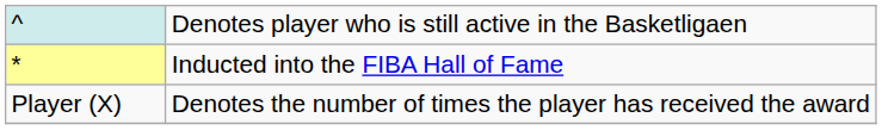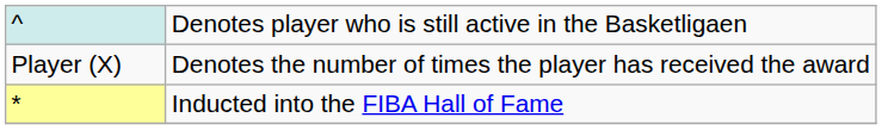 <table class="wikitable">
 <tr>
 <td style="background-color:#CFECEC; width:6em">^</td>
 <td>Denotes player who is still active in the Basketligaen</td>
 </tr>
 <tr>
+<td>Player (X)</td>
+<td>Denotes the number of times the player has received the award</td>
+</tr>
+<tr>
 <td style="background-color:#FFFF99; width:6em">*</td>
 <td>Inducted into the <a href='#'>FIBA Hall of Fame</a></td>
 </tr>
 <tr>
-<td>Player (X)</td>
-<td>Denotes the number of times the player has received the award</td>
-</tr>
-<tr>
 </tr>
 </table>
